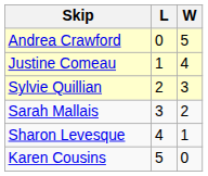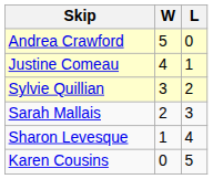 <table class=wikitable>
 <tr>
 <th width=150>Skip</th>
+<th width=20>W</th>
 <th width=20>L</th>
-<th width=20>W</th>
 </tr>
 <tr bgcolor=#ffffcc>
 <td><a href='#'>Andrea Crawford</a></td>
+<td>5</td>
 <td>0</td>
-<td>5</td>
 </tr>
 <tr bgcolor=#ffffcc>
 <td><a href='#'>Justine Comeau</a></td>
+<td>4</td>
 <td>1</td>
-<td>4</td>
 </tr>
 <tr bgcolor=#ffffcc>
 <td><a href='#'>Sylvie Quillian</a></td>
+<td>3</td>
+<td>2</td>
+</tr>
+<tr>
+<td><a href='#'>Sarah Mallais</a></td>
 <td>2</td>
 <td>3</td>
 </tr>
 <tr>
-<td><a href='#'>Sarah Mallais</a></td>
-<td>3</td>
-<td>2</td>
-</tr>
-<tr>
 <td><a href='#'>Sharon Levesque</a></td>
+<td>1</td>
 <td>4</td>
-<td>1</td>
 </tr>
 <tr>
 <td><a href='#'>Karen Cousins</a></td>
+<td>0</td>
 <td>5</td>
-<td>0</td>
 </tr>
 </table>
